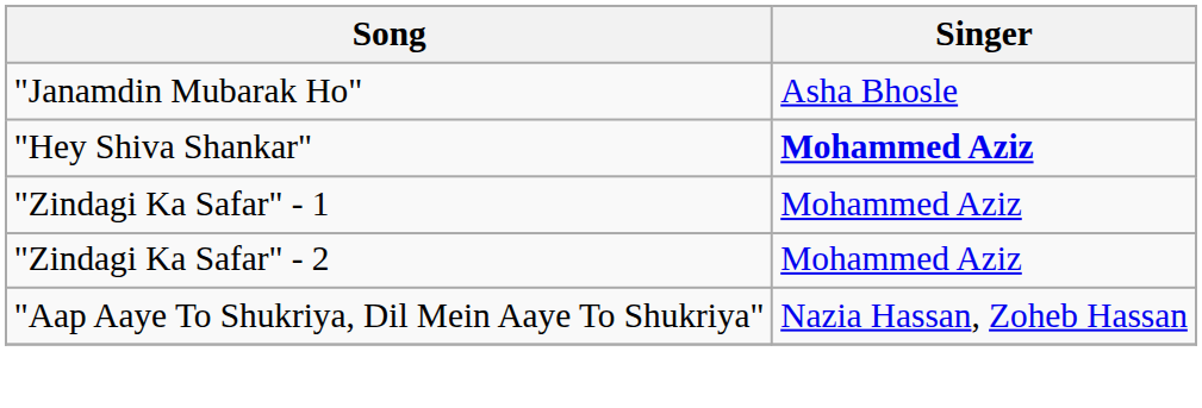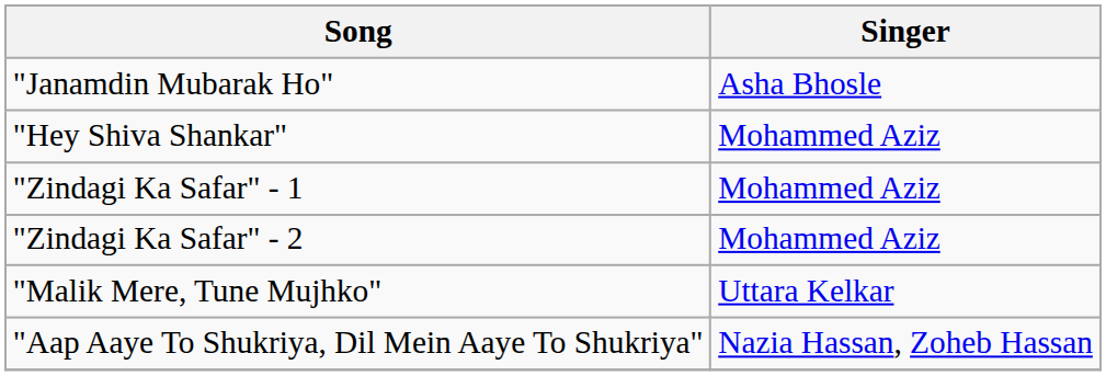 <table class="wikitable" style="font-size:92%;">
 <tr>
 <th>Song</th>
 <th>Singer</th>
 </tr>
 <tr>
 <td>"Janamdin Mubarak Ho"</td>
 <td><a href='#'>Asha Bhosle</a></td>
 </tr>
 <tr>
 <td>"Hey Shiva Shankar"</td>
-<td><strong><a href='#'>Mohammed Aziz</a></strong></td>
+<td><a href='#'>Mohammed Aziz</a></td>
 </tr>
 <tr>
 <td>"Zindagi Ka Safar" - 1</td>
 <td><a href='#'>Mohammed Aziz</a></td>
 </tr>
 <tr>
 <td>"Zindagi Ka Safar" - 2</td>
 <td><a href='#'>Mohammed Aziz</a></td>
 </tr>
 <tr>
+<td>"Malik Mere, Tune Mujhko"</td>
+<td><a href='#'>Uttara Kelkar</a></td>
+</tr>
+<tr>
 <td>"Aap Aaye To Shukriya, Dil Mein Aaye To Shukriya"</td>
 <td><a href='#'>Nazia Hassan</a>, <a href='#'>Zoheb Hassan</a></td>
 </tr>
 <tr>
 </tr>
 </table>
